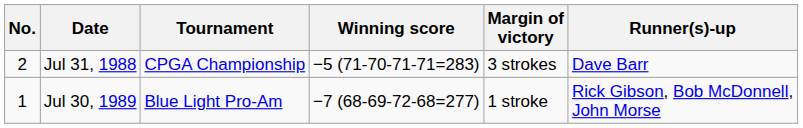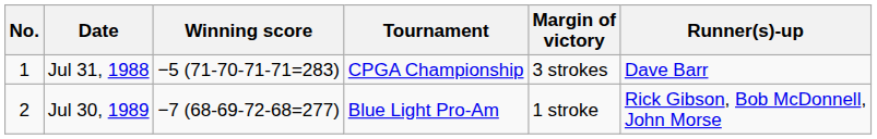 <table class="wikitable" style="font-size:95%;">
 <tr>
 <th>No.</th>
 <th>Date</th>
+<th>Winning score</th>
 <th>Tournament</th>
-<th>Winning score</th>
 <th>Margin of<br>victory</th>
 <th>Runner(s)-up</th>
 </tr>
 <tr>
-<td align=center>2</td>
+<td align=center>1</td>
 <td align=right>Jul 31, <a href='#'>1988</a></td>
+<td>−5 (71-70-71-71=283)</td>
 <td><a href='#'>CPGA Championship</a></td>
-<td>−5 (71-70-71-71=283)</td>
 <td>3 strokes</td>
 <td> <a href='#'>Dave Barr</a></td>
 </tr>
 <tr>
-<td align=center>1</td>
+<td align=center>2</td>
 <td align=right>Jul 30, <a href='#'>1989</a></td>
+<td>−7 (68-69-72-68=277)</td>
 <td><a href='#'>Blue Light Pro-Am</a></td>
-<td>−7 (68-69-72-68=277)</td>
 <td>1 stroke</td>
 <td> <a href='#'>Rick Gibson</a>,  <a href='#'>Bob McDonnell</a>,<br> <a href='#'>John Morse</a></td>
 </tr>
 </table>
